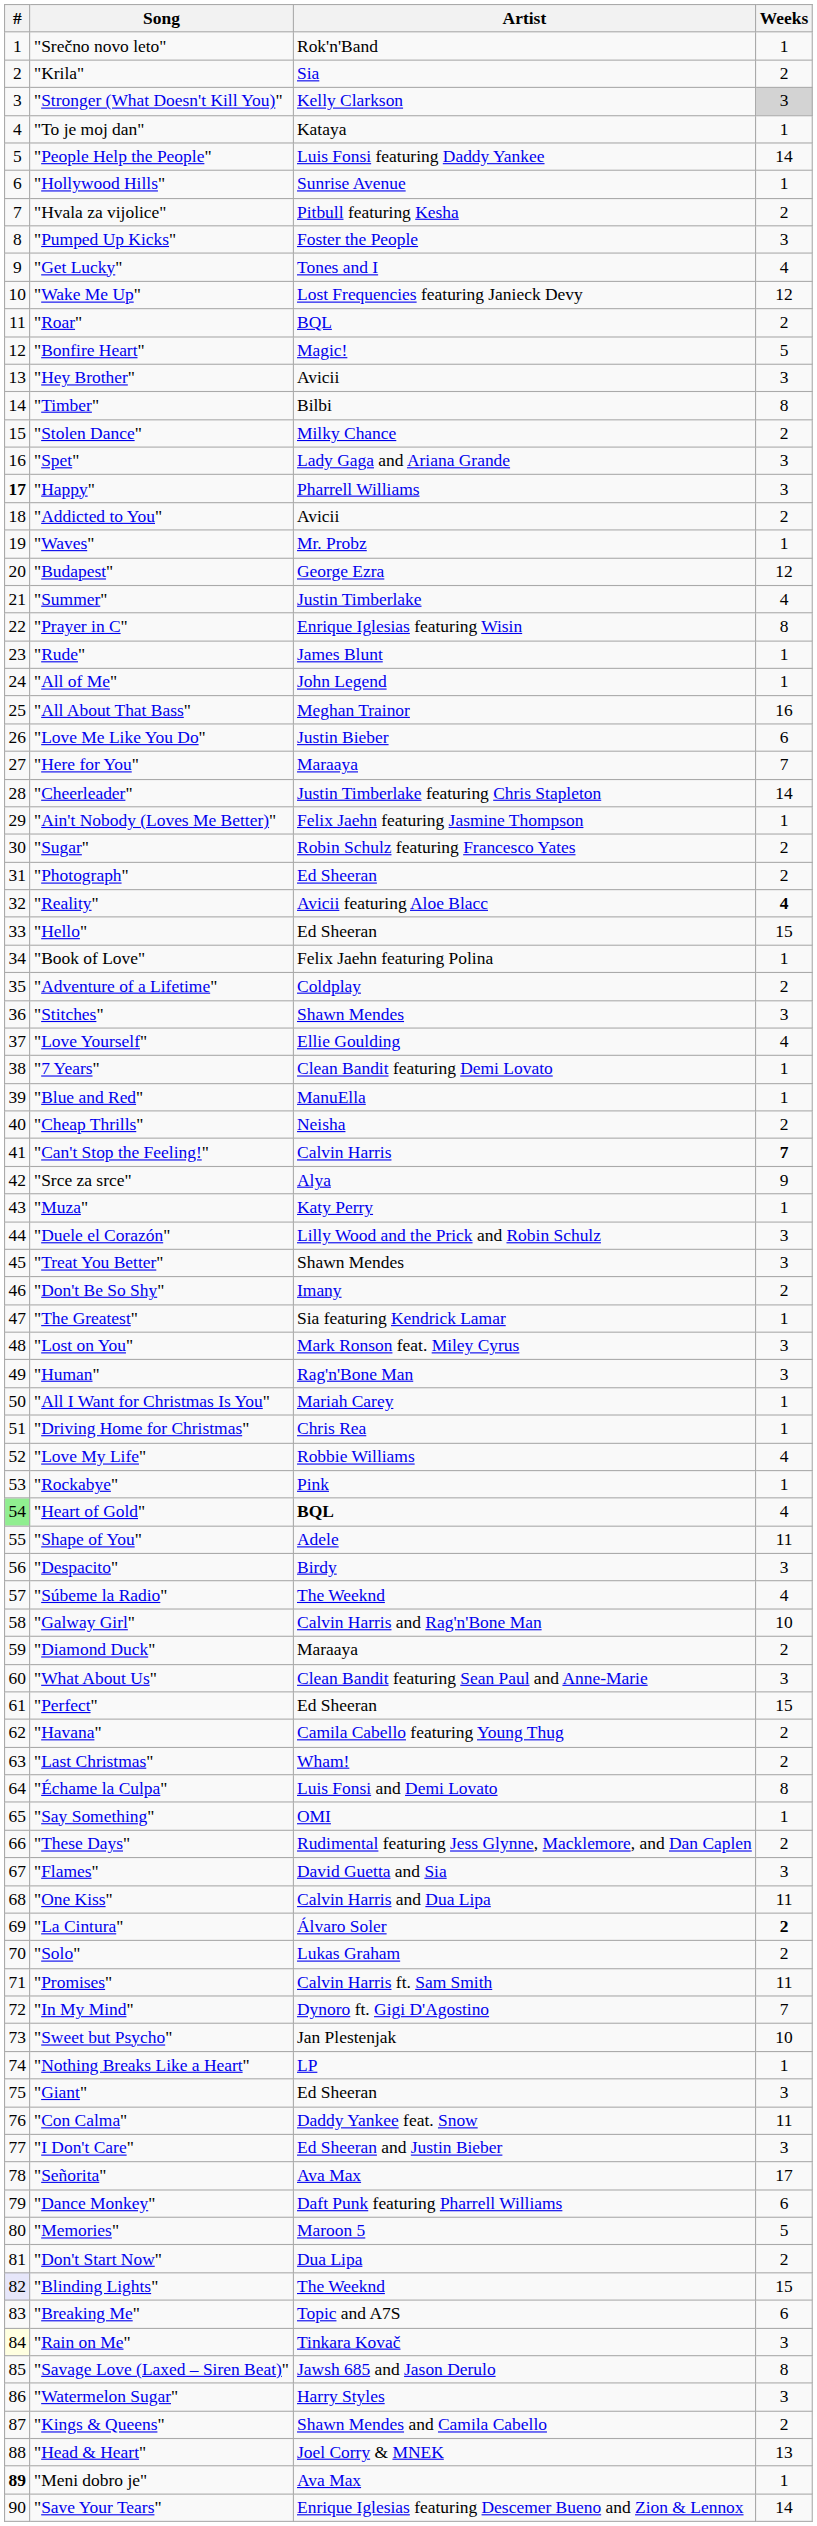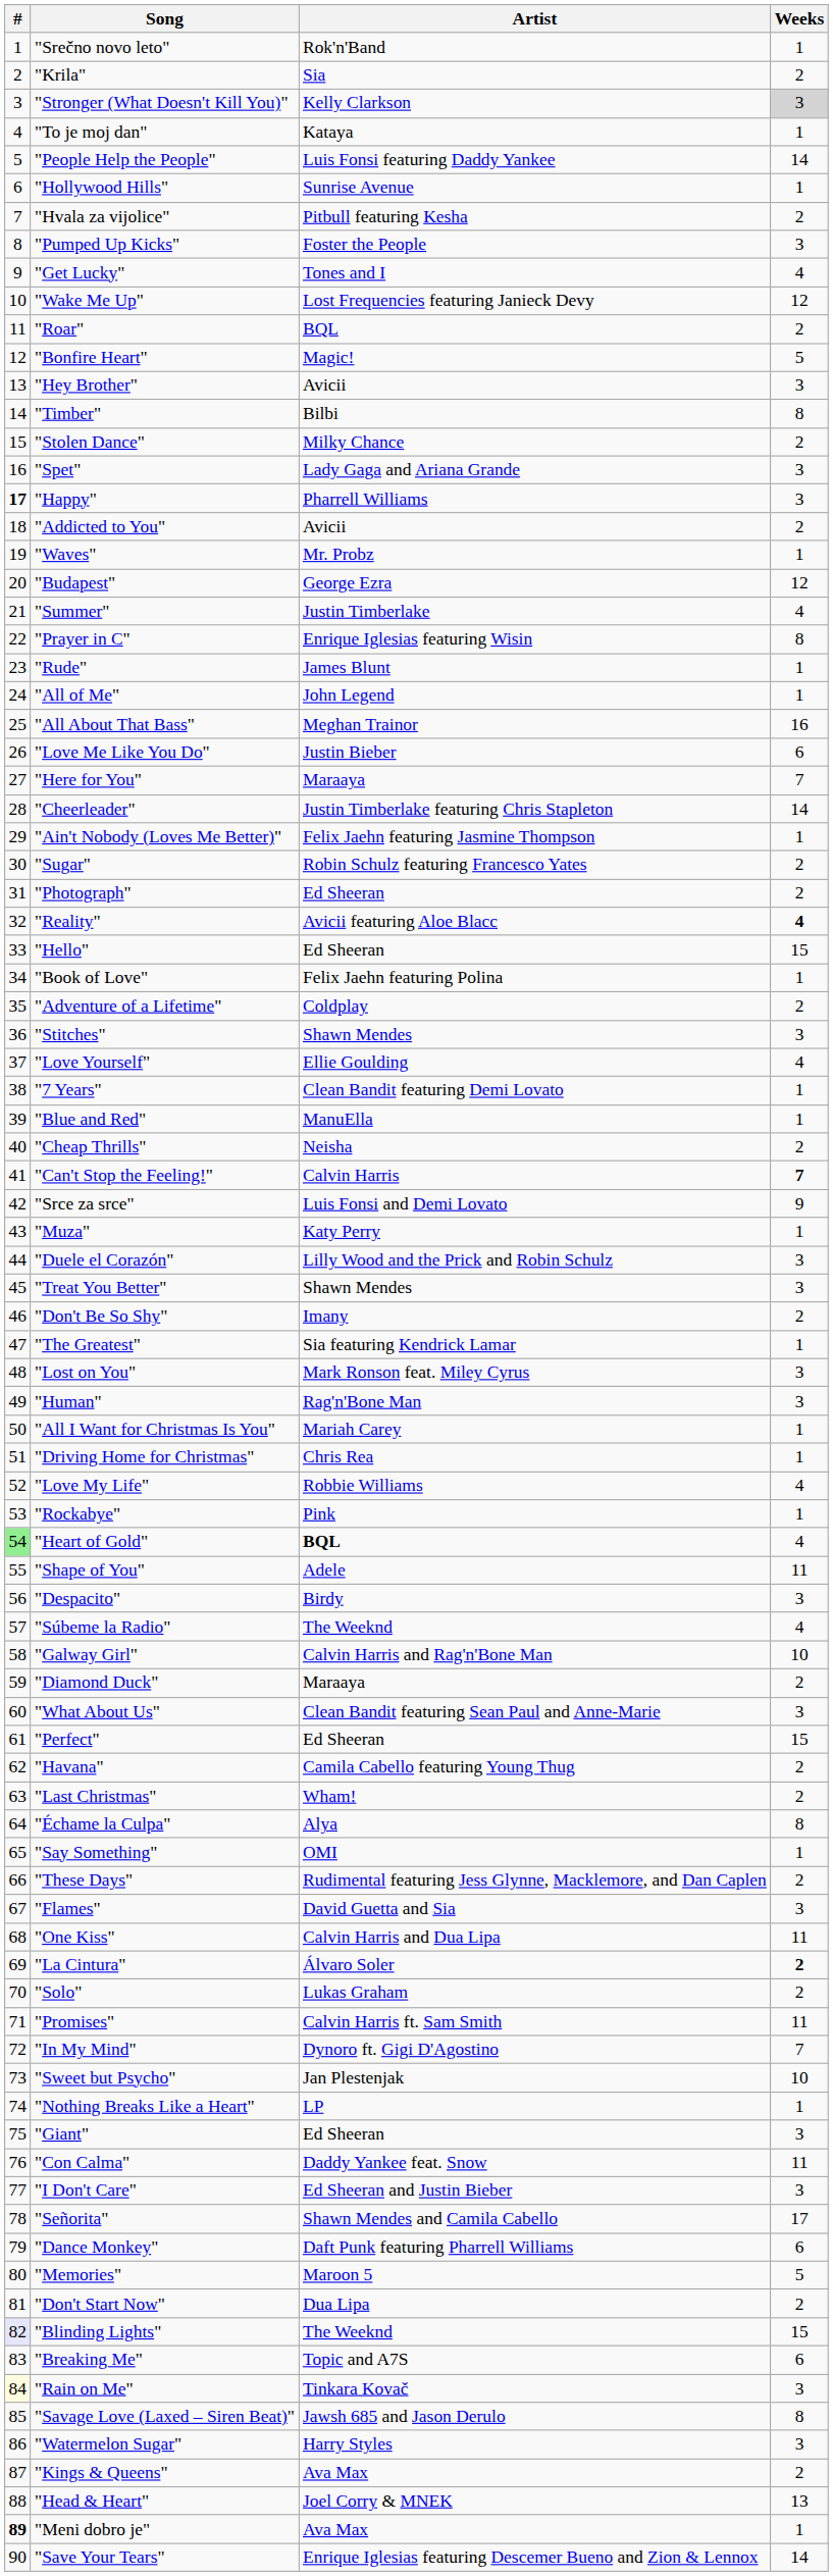 <table class="wikitable sortable">
 <tr>
 <th>#</th>
 <th>Song</th>
 <th>Artist</th>
 <th>Weeks</th>
 </tr>
 <tr>
 <td align=center>1</td>
 <td>"Srečno novo leto"</td>
 <td> Rok'n'Band</td>
 <td align=center>1</td>
 </tr>
 <tr>
 <td align=center>2</td>
 <td>"Krila"</td>
 <td> <a href='#'>Sia</a></td>
 <td align=center>2</td>
 </tr>
 <tr>
 <td align=center>3</td>
 <td>"<a href='#'>Stronger (What Doesn't Kill You)</a>"</td>
 <td> <a href='#'>Kelly Clarkson</a></td>
 <td align=center style="background: lightgrey;">3</td>
 </tr>
 <tr>
 <td align=center>4</td>
 <td>"To je moj dan"</td>
 <td> Kataya</td>
 <td align=center>1</td>
 </tr>
 <tr>
 <td align=center>5</td>
 <td>"<a href='#'>People Help the People</a>"</td>
 <td> <a href='#'>Luis Fonsi</a> featuring <a href='#'>Daddy Yankee</a></td>
 <td align=center>14</td>
 </tr>
 <tr>
 <td align=center>6</td>
 <td>"<a href='#'>Hollywood Hills</a>"</td>
 <td> <a href='#'>Sunrise Avenue</a></td>
 <td align=center>1</td>
 </tr>
 <tr>
 <td align=center>7</td>
 <td>"Hvala za vijolice"</td>
 <td> <a href='#'>Pitbull</a> featuring <a href='#'>Kesha</a></td>
 <td align=center>2</td>
 </tr>
 <tr>
 <td align=center>8</td>
 <td>"<a href='#'>Pumped Up Kicks</a>"</td>
 <td> <a href='#'>Foster the People</a></td>
 <td align=center>3</td>
 </tr>
 <tr>
 <td align=center>9</td>
 <td>"<a href='#'>Get Lucky</a>"</td>
 <td> <a href='#'>Tones and I</a></td>
 <td align=center>4</td>
 </tr>
 <tr>
 <td align=center>10</td>
 <td>"<a href='#'>Wake Me Up</a>"</td>
 <td>  <a href='#'>Lost Frequencies</a> featuring Janieck Devy</td>
 <td align=center>12</td>
 </tr>
 <tr>
 <td align=center>11</td>
 <td>"<a href='#'>Roar</a>"</td>
 <td> <a href='#'>BQL</a></td>
 <td align=center>2</td>
 </tr>
 <tr>
 <td align=center>12</td>
 <td>"<a href='#'>Bonfire Heart</a>"</td>
 <td> <a href='#'>Magic!</a></td>
 <td align=center>5</td>
 </tr>
 <tr>
 <td align=center>13</td>
 <td>"<a href='#'>Hey Brother</a>"</td>
 <td> Avicii</td>
 <td align=center>3</td>
 </tr>
 <tr>
 <td align=center>14</td>
 <td>"<a href='#'>Timber</a>"</td>
 <td> Bilbi</td>
 <td align=center>8</td>
 </tr>
 <tr>
 <td align=center>15</td>
 <td>"<a href='#'>Stolen Dance</a>"</td>
 <td> <a href='#'>Milky Chance</a></td>
 <td align=center>2</td>
 </tr>
 <tr>
 <td align=center>16</td>
 <td>"<a href='#'>Spet</a>"</td>
 <td> <a href='#'>Lady Gaga</a> and <a href='#'>Ariana Grande</a></td>
 <td align=center>3</td>
 </tr>
 <tr>
 <td align=center><strong>17</strong></td>
 <td>"<a href='#'>Happy</a>"</td>
 <td> <a href='#'>Pharrell Williams</a></td>
 <td align=center>3</td>
 </tr>
 <tr>
 <td align=center>18</td>
 <td>"<a href='#'>Addicted to You</a>"</td>
 <td> Avicii</td>
 <td align=center>2</td>
 </tr>
 <tr>
 <td align=center>19</td>
 <td>"<a href='#'>Waves</a>"</td>
 <td> <a href='#'>Mr. Probz</a></td>
 <td align=center>1</td>
 </tr>
 <tr>
 <td align=center>20</td>
 <td>"<a href='#'>Budapest</a>"</td>
 <td> <a href='#'>George Ezra</a></td>
 <td align=center>12</td>
 </tr>
 <tr>
 <td align=center>21</td>
 <td>"<a href='#'>Summer</a>"</td>
 <td> <a href='#'>Justin Timberlake</a></td>
 <td align=center>4</td>
 </tr>
 <tr>
 <td align=center>22</td>
 <td>"<a href='#'>Prayer in C</a>"</td>
 <td>  <a href='#'>Enrique Iglesias</a> featuring <a href='#'>Wisin</a></td>
 <td align=center>8</td>
 </tr>
 <tr>
 <td align=center>23</td>
 <td>"<a href='#'>Rude</a>"</td>
 <td> <a href='#'>James Blunt</a></td>
 <td align=center>1</td>
 </tr>
 <tr>
 <td align=center>24</td>
 <td>"<a href='#'>All of Me</a>"</td>
 <td> <a href='#'>John Legend</a></td>
 <td align=center>1</td>
 </tr>
 <tr>
 <td align=center>25</td>
 <td>"<a href='#'>All About That Bass</a>"</td>
 <td> <a href='#'>Meghan Trainor</a></td>
 <td align=center>16</td>
 </tr>
 <tr>
 <td align=center>26</td>
 <td>"<a href='#'>Love Me Like You Do</a>"</td>
 <td> <a href='#'>Justin Bieber</a></td>
 <td align=center>6</td>
 </tr>
 <tr>
 <td align=center>27</td>
 <td>"<a href='#'>Here for You</a>"</td>
 <td> <a href='#'>Maraaya</a></td>
 <td align=center>7</td>
 </tr>
 <tr>
 <td align=center>28</td>
 <td>"<a href='#'>Cheerleader</a>"</td>
 <td> <a href='#'>Justin Timberlake</a> featuring <a href='#'>Chris Stapleton</a></td>
 <td align=center>14</td>
 </tr>
 <tr>
 <td align=center>29</td>
 <td>"<a href='#'>Ain't Nobody (Loves Me Better)</a>"</td>
 <td>  <a href='#'>Felix Jaehn</a> featuring <a href='#'>Jasmine Thompson</a></td>
 <td align=center>1</td>
 </tr>
 <tr>
 <td align=center>30</td>
 <td>"<a href='#'>Sugar</a>"</td>
 <td>  <a href='#'>Robin Schulz</a> featuring <a href='#'>Francesco Yates</a></td>
 <td align=center>2</td>
 </tr>
 <tr>
 <td align=center>31</td>
 <td>"<a href='#'>Photograph</a>"</td>
 <td> <a href='#'>Ed Sheeran</a></td>
 <td align=center>2</td>
 </tr>
 <tr>
 <td align=center>32</td>
 <td>"<a href='#'>Reality</a>"</td>
 <td>  <a href='#'>Avicii</a> featuring <a href='#'>Aloe Blacc</a></td>
 <td align=center><strong>4</strong></td>
 </tr>
 <tr>
 <td align=center>33</td>
 <td>"<a href='#'>Hello</a>"</td>
 <td> Ed Sheeran</td>
 <td align=center>15</td>
 </tr>
 <tr>
 <td align=center>34</td>
 <td>"Book of Love"</td>
 <td>  Felix Jaehn featuring Polina</td>
 <td align=center>1</td>
 </tr>
 <tr>
 <td align=center>35</td>
 <td>"<a href='#'>Adventure of a Lifetime</a>"</td>
 <td> <a href='#'>Coldplay</a></td>
 <td align=center>2</td>
 </tr>
 <tr>
 <td align=center>36</td>
 <td>"<a href='#'>Stitches</a>"</td>
 <td> <a href='#'>Shawn Mendes</a></td>
 <td align=center>3</td>
 </tr>
 <tr>
 <td align=center>37</td>
 <td>"<a href='#'>Love Yourself</a>"</td>
 <td> <a href='#'>Ellie Goulding</a></td>
 <td align=center>4</td>
 </tr>
 <tr>
 <td align=center>38</td>
 <td>"<a href='#'>7 Years</a>"</td>
 <td>  <a href='#'>Clean Bandit</a> featuring <a href='#'>Demi Lovato</a></td>
 <td align=center>1</td>
 </tr>
 <tr>
 <td align=center>39</td>
 <td>"<a href='#'>Blue and Red</a>"</td>
 <td> <a href='#'>ManuElla</a></td>
 <td align=center>1</td>
 </tr>
 <tr>
 <td align=center>40</td>
 <td>"<a href='#'>Cheap Thrills</a>"</td>
 <td> <a href='#'>Neisha</a></td>
 <td align=center>2</td>
 </tr>
 <tr>
 <td align=center>41</td>
 <td>"<a href='#'>Can't Stop the Feeling!</a>"</td>
 <td> <a href='#'>Calvin Harris</a></td>
 <td align=center><strong>7</strong></td>
 </tr>
 <tr>
 <td align=center>42</td>
 <td>"Srce za srce"</td>
-<td> <a href='#'>Alya</a></td>
+<td>  <a href='#'>Luis Fonsi</a> and <a href='#'>Demi Lovato</a></td>
 <td align=center>9</td>
 </tr>
 <tr>
 <td align=center>43</td>
 <td>"<a href='#'>Muza</a>"</td>
 <td> <a href='#'>Katy Perry</a></td>
 <td align=center>1</td>
 </tr>
 <tr>
 <td align=center>44</td>
 <td>"<a href='#'>Duele el Corazón</a>"</td>
 <td>  <a href='#'>Lilly Wood and the Prick</a> and <a href='#'>Robin Schulz</a></td>
 <td align=center>3</td>
 </tr>
 <tr>
 <td align=center>45</td>
 <td>"<a href='#'>Treat You Better</a>"</td>
 <td> Shawn Mendes</td>
 <td align=center>3</td>
 </tr>
 <tr>
 <td align=center>46</td>
 <td>"<a href='#'>Don't Be So Shy</a>"</td>
 <td> <a href='#'>Imany</a></td>
 <td align=center>2</td>
 </tr>
 <tr>
 <td align=center>47</td>
 <td>"<a href='#'>The Greatest</a>"</td>
 <td>  Sia featuring <a href='#'>Kendrick Lamar</a></td>
 <td align=center>1</td>
 </tr>
 <tr>
 <td align=center>48</td>
 <td>"<a href='#'>Lost on You</a>"</td>
 <td>  <a href='#'>Mark Ronson</a> feat. <a href='#'>Miley Cyrus</a></td>
 <td align=center>3</td>
 </tr>
 <tr>
 <td align=center>49</td>
 <td>"<a href='#'>Human</a>"</td>
 <td> <a href='#'>Rag'n'Bone Man</a></td>
 <td align=center>3</td>
 </tr>
 <tr>
 <td align=center>50</td>
 <td>"<a href='#'>All I Want for Christmas Is You</a>"</td>
 <td> <a href='#'>Mariah Carey</a></td>
 <td align=center>1</td>
 </tr>
 <tr>
 <td align=center>51</td>
 <td>"<a href='#'>Driving Home for Christmas</a>"</td>
 <td> <a href='#'>Chris Rea</a></td>
 <td align=center>1</td>
 </tr>
 <tr>
 <td align=center>52</td>
 <td>"<a href='#'>Love My Life</a>"</td>
 <td> <a href='#'>Robbie Williams</a></td>
 <td align=center>4</td>
 </tr>
 <tr>
 <td align=center>53</td>
 <td>"<a href='#'>Rockabye</a>"</td>
 <td> <a href='#'>Pink</a></td>
 <td align=center>1</td>
 </tr>
 <tr>
 <td align=center style="background: lightgreen;">54</td>
 <td>"<a href='#'>Heart of Gold</a>"</td>
 <td><strong> BQL</strong></td>
 <td align=center>4</td>
 </tr>
 <tr>
 <td align=center>55</td>
 <td>"<a href='#'>Shape of You</a>"</td>
 <td> <a href='#'>Adele</a></td>
 <td align=center>11</td>
 </tr>
 <tr>
 <td align=center>56</td>
 <td>"<a href='#'>Despacito</a>"</td>
 <td> <a href='#'>Birdy</a></td>
 <td align=center>3</td>
 </tr>
 <tr>
 <td align=center>57</td>
 <td>"<a href='#'>Súbeme la Radio</a>"</td>
 <td> <a href='#'>The Weeknd</a></td>
 <td align=center>4</td>
 </tr>
 <tr>
 <td align=center>58</td>
 <td>"<a href='#'>Galway Girl</a>"</td>
 <td> <a href='#'>Calvin Harris</a> and <a href='#'>Rag'n'Bone Man</a></td>
 <td align=center>10</td>
 </tr>
 <tr>
 <td align=center>59</td>
 <td>"<a href='#'>Diamond Duck</a>"</td>
 <td> Maraaya</td>
 <td align=center>2</td>
 </tr>
 <tr>
 <td align=center>60</td>
 <td>"<a href='#'>What About Us</a>"</td>
 <td>  <a href='#'>Clean Bandit</a> featuring <a href='#'>Sean Paul</a> and <a href='#'>Anne-Marie</a></td>
 <td align=center>3</td>
 </tr>
 <tr>
 <td align=center>61</td>
 <td>"<a href='#'>Perfect</a>"</td>
 <td> Ed Sheeran</td>
 <td align=center>15</td>
 </tr>
 <tr>
 <td align=center>62</td>
 <td>"<a href='#'>Havana</a>"</td>
 <td>  <a href='#'>Camila Cabello</a> featuring <a href='#'>Young Thug</a></td>
 <td align=center>2</td>
 </tr>
 <tr>
 <td align=center>63</td>
 <td>"<a href='#'>Last Christmas</a>"</td>
 <td> <a href='#'>Wham!</a></td>
 <td align=center>2</td>
 </tr>
 <tr>
 <td align=center>64</td>
 <td>"<a href='#'>Échame la Culpa</a>"</td>
-<td>  <a href='#'>Luis Fonsi</a> and <a href='#'>Demi Lovato</a></td>
+<td> <a href='#'>Alya</a></td>
 <td align=center>8</td>
 </tr>
 <tr>
 <td align=center>65</td>
 <td>"<a href='#'>Say Something</a>"</td>
 <td> <a href='#'>OMI</a></td>
 <td align=center>1</td>
 </tr>
 <tr>
 <td align=center>66</td>
 <td>"<a href='#'>These Days</a>"</td>
 <td>  <a href='#'>Rudimental</a> featuring <a href='#'>Jess Glynne</a>, <a href='#'>Macklemore</a>, and <a href='#'>Dan Caplen</a></td>
 <td align=center>2</td>
 </tr>
 <tr>
 <td align=center>67</td>
 <td>"<a href='#'>Flames</a>"</td>
 <td>  <a href='#'>David Guetta</a> and <a href='#'>Sia</a></td>
 <td align=center>3</td>
 </tr>
 <tr>
 <td align=center>68</td>
 <td>"<a href='#'>One Kiss</a>"</td>
 <td> <a href='#'>Calvin Harris</a> and <a href='#'>Dua Lipa</a></td>
 <td align=center>11</td>
 </tr>
 <tr>
 <td align=center>69</td>
 <td>"<a href='#'>La Cintura</a>"</td>
 <td> <a href='#'>Álvaro Soler</a></td>
 <td align=center><strong>2</strong></td>
 </tr>
 <tr>
 <td align=center>70</td>
 <td>"<a href='#'>Solo</a>"</td>
 <td> <a href='#'>Lukas Graham</a></td>
 <td align=center>2</td>
 </tr>
 <tr>
 <td align=center>71</td>
 <td>"<a href='#'>Promises</a>"</td>
 <td> <a href='#'>Calvin Harris</a> ft. <a href='#'>Sam Smith</a></td>
 <td align=center>11</td>
 </tr>
 <tr>
 <td align=center>72</td>
 <td>"<a href='#'>In My Mind</a>"</td>
 <td>  <a href='#'>Dynoro</a> ft. <a href='#'>Gigi D'Agostino</a></td>
 <td align=center>7</td>
 </tr>
 <tr>
 <td align=center>73</td>
 <td>"<a href='#'>Sweet but Psycho</a>"</td>
 <td> Jan Plestenjak</td>
 <td align=center>10</td>
 </tr>
 <tr>
 <td align=center>74</td>
 <td>"<a href='#'>Nothing Breaks Like a Heart</a>"</td>
 <td> <a href='#'>LP</a></td>
 <td align=center>1</td>
 </tr>
 <tr>
 <td align=center>75</td>
 <td>"<a href='#'>Giant</a>"</td>
 <td> Ed Sheeran</td>
 <td align=center>3</td>
 </tr>
 <tr>
 <td align=center>76</td>
 <td>"<a href='#'>Con Calma</a>"</td>
 <td>  <a href='#'>Daddy Yankee</a> feat. <a href='#'>Snow</a></td>
 <td align=center>11</td>
 </tr>
 <tr>
 <td align=center>77</td>
 <td>"<a href='#'>I Don't Care</a>"</td>
 <td>  <a href='#'>Ed Sheeran</a> and <a href='#'>Justin Bieber</a></td>
 <td align=center>3</td>
 </tr>
 <tr>
 <td align=center>78</td>
 <td>"<a href='#'>Señorita</a>"</td>
-<td> <a href='#'>Ava Max</a></td>
+<td>   <a href='#'>Shawn Mendes</a> and <a href='#'>Camila Cabello</a></td>
 <td align=center>17</td>
 </tr>
 <tr>
 <td align=center>79</td>
 <td>"<a href='#'>Dance Monkey</a>"</td>
 <td>  <a href='#'>Daft Punk</a> featuring <a href='#'>Pharrell Williams</a></td>
 <td align=center>6</td>
 </tr>
 <tr>
 <td align=center>80</td>
 <td>"<a href='#'>Memories</a>"</td>
 <td> <a href='#'>Maroon 5</a></td>
 <td align=center>5</td>
 </tr>
 <tr>
 <td align=center>81</td>
 <td>"<a href='#'>Don't Start Now</a>"</td>
 <td> <a href='#'>Dua Lipa</a></td>
 <td align=center>2</td>
 </tr>
 <tr>
 <td align=center style="background: lavender;">82</td>
 <td>"<a href='#'>Blinding Lights</a>"</td>
 <td> <a href='#'>The Weeknd</a></td>
 <td align=center>15</td>
 </tr>
 <tr>
 <td align=center>83</td>
 <td>"<a href='#'>Breaking Me</a>"</td>
 <td>  <a href='#'>Topic</a> and A7S</td>
 <td align=center>6</td>
 </tr>
 <tr>
 <td align=center style="background: lightyellow;">84</td>
 <td>"<a href='#'>Rain on Me</a>"</td>
 <td> <a href='#'>Tinkara Kovač</a></td>
 <td align=center>3</td>
 </tr>
 <tr>
 <td align=center>85</td>
 <td>"<a href='#'>Savage Love (Laxed – Siren Beat)</a>"</td>
 <td>  <a href='#'>Jawsh 685</a> and <a href='#'>Jason Derulo</a></td>
 <td align=center>8</td>
 </tr>
 <tr>
 <td align=center>86</td>
 <td>"<a href='#'>Watermelon Sugar</a>"</td>
 <td> <a href='#'>Harry Styles</a></td>
 <td align=center>3</td>
 </tr>
 <tr>
 <td align=center>87</td>
 <td>"<a href='#'>Kings & Queens</a>"</td>
-<td>   <a href='#'>Shawn Mendes</a> and <a href='#'>Camila Cabello</a></td>
+<td> <a href='#'>Ava Max</a></td>
 <td align=center>2</td>
 </tr>
 <tr>
 <td align=center>88</td>
 <td>"<a href='#'>Head & Heart</a>"</td>
 <td> <a href='#'>Joel Corry</a> & <a href='#'>MNEK</a></td>
 <td align=center>13</td>
 </tr>
 <tr>
 <td align=center><strong>89</strong></td>
 <td>"Meni dobro je"</td>
 <td> <a href='#'>Ava Max</a></td>
 <td align=center>1</td>
 </tr>
 <tr>
 <td align=center>90</td>
 <td>"<a href='#'>Save Your Tears</a>"</td>
 <td>   <a href='#'>Enrique Iglesias</a> featuring <a href='#'>Descemer Bueno</a> and <a href='#'>Zion & Lennox</a></td>
 <td align=center>14</td>
 </tr>
 </table>
